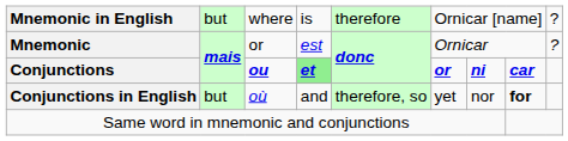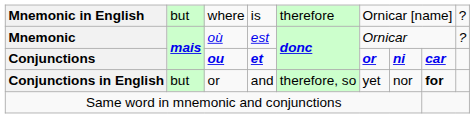 <table class="wikitable" style="float:right;margin:1em;">
 <tr>
 <th scope="row" style="text-align:left;">Mnemonic in English</th>
 <td style="background:#cfc;">but</td>
 <td>where</td>
 <td>is</td>
 <td style="background:#cfc;">therefore</td>
 <td colspan="3">Ornicar [name]</td>
 <td>?</td>
 </tr>
 <tr>
 <th scope="row" style="text-align:left;">Mnemonic</th>
 <td style="background:#cfc;" rowspan="2"><strong><em><a href='#'>mais</a></em></strong></td>
-<td>or</td>
+<td><em><a href='#'>où</a></em></td>
 <td><em><a href='#'>est</a></em></td>
 <td style="background:#cfc;" rowspan="2"><strong><em><a href='#'>donc</a></em></strong></td>
 <td colspan="3"><em>Ornicar</em></td>
 <td><em>?</em></td>
 </tr>
 <tr>
 <th scope="row" style="text-align:left;">Conjunctions</th>
 <td><strong><em><a href='#'>ou</a></em></strong></td>
-<td style="background: lightgreen;"><strong><em><a href='#'>et</a></em></strong></td>
+<td><strong><em><a href='#'>et</a></em></strong></td>
 <td><strong><em><a href='#'>or</a></em></strong></td>
 <td><strong><em><a href='#'>ni</a></em></strong></td>
 <td><strong><em><a href='#'>car</a></em></strong></td>
 <td></td>
 </tr>
 <tr>
 <th scope="row" style="text-align:left;">Conjunctions in English</th>
 <td style="background:#cfc;">but</td>
-<td><em><a href='#'>où</a></em></td>
+<td>or</td>
 <td>and</td>
 <td style="background:#cfc;">therefore, so</td>
 <td>yet</td>
 <td>nor</td>
 <td><strong>for</strong></td>
 <td></td>
 </tr>
 <tr>
 <td colspan="7" style="text-align:center;"> Same word in mnemonic and conjunctions</td>
 <td colspan="2" style="text-align:center;"></td>
 </tr>
 </table>
